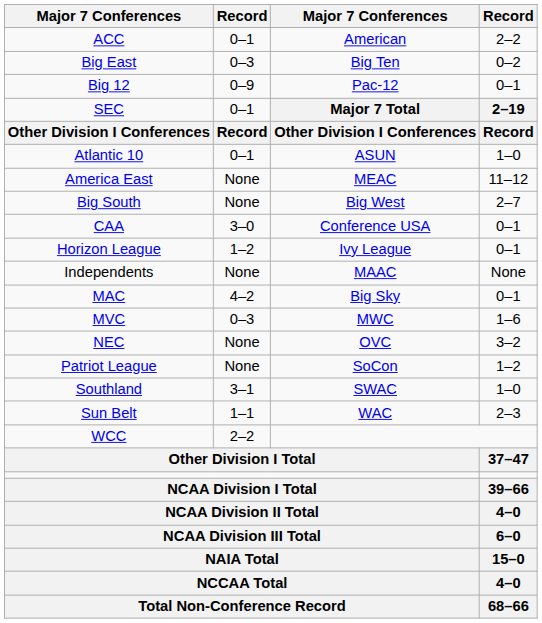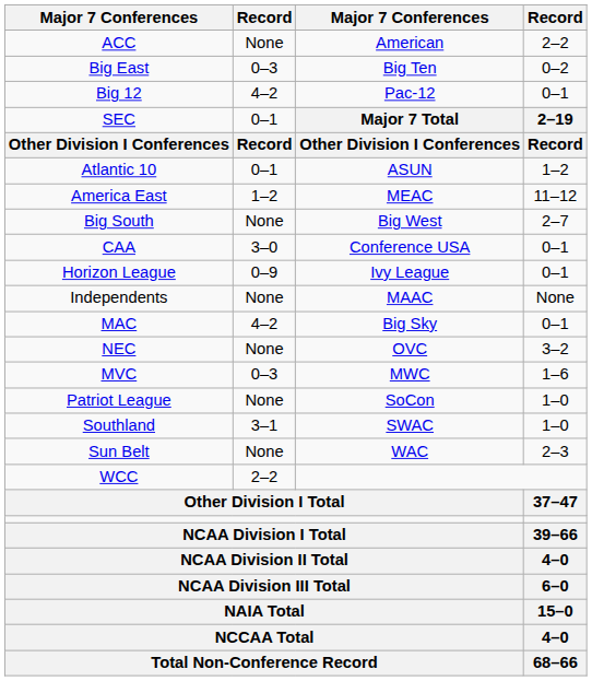 <table class="wikitable" style="text-align:center">
 <tr>
 <th>Major 7 Conferences</th>
 <th>Record</th>
 <th>Major 7 Conferences</th>
 <th>Record</th>
 </tr>
 <tr>
 <td><a href='#'>ACC</a></td>
-<td>0–1</td>
+<td>None</td>
 <td><a href='#'>American</a></td>
 <td>2–2</td>
 </tr>
 <tr>
 <td><a href='#'>Big East</a></td>
 <td>0–3</td>
 <td><a href='#'>Big Ten</a></td>
 <td>0–2</td>
 </tr>
 <tr>
 <td><a href='#'>Big 12</a></td>
-<td>0–9</td>
+<td>4–2</td>
 <td><a href='#'>Pac-12</a></td>
 <td>0–1</td>
 </tr>
 <tr>
 <td><a href='#'>SEC</a></td>
 <td>0–1</td>
 <th>Major 7 Total</th>
 <th>2–19</th>
 </tr>
 <tr>
 <th>Other Division I Conferences</th>
 <th>Record</th>
 <th>Other Division I Conferences</th>
 <th>Record</th>
 </tr>
 <tr>
 <td><a href='#'>Atlantic 10</a></td>
 <td>0–1</td>
 <td><a href='#'>ASUN</a></td>
-<td>1–0</td>
+<td>1–2</td>
 </tr>
 <tr>
 <td><a href='#'>America East</a></td>
-<td>None</td>
+<td>1–2</td>
 <td><a href='#'>MEAC</a></td>
 <td>11–12</td>
 </tr>
 <tr>
 <td><a href='#'>Big South</a></td>
 <td>None</td>
 <td><a href='#'>Big West</a></td>
 <td>2–7</td>
 </tr>
 <tr>
 <td><a href='#'>CAA</a></td>
 <td>3–0</td>
 <td><a href='#'>Conference USA</a></td>
 <td>0–1</td>
 </tr>
 <tr>
 <td><a href='#'>Horizon League</a></td>
-<td>1–2</td>
+<td>0–9</td>
 <td><a href='#'>Ivy League</a></td>
 <td>0–1</td>
 </tr>
 <tr>
 <td>Independents</td>
 <td>None</td>
 <td><a href='#'>MAAC</a></td>
 <td>None</td>
 </tr>
 <tr>
 <td><a href='#'>MAC</a></td>
 <td>4–2</td>
 <td><a href='#'>Big Sky</a></td>
 <td>0–1</td>
 </tr>
 <tr>
+<td><a href='#'>NEC</a></td>
+<td>None</td>
+<td><a href='#'>OVC</a></td>
+<td>3–2</td>
+</tr>
+<tr>
 <td><a href='#'>MVC</a></td>
 <td>0–3</td>
 <td><a href='#'>MWC</a></td>
 <td>1–6</td>
 </tr>
 <tr>
-<td><a href='#'>NEC</a></td>
-<td>None</td>
-<td><a href='#'>OVC</a></td>
-<td>3–2</td>
-</tr>
-<tr>
 <td><a href='#'>Patriot League</a></td>
 <td>None</td>
 <td><a href='#'>SoCon</a></td>
-<td>1–2</td>
+<td>1–0</td>
 </tr>
 <tr>
 <td><a href='#'>Southland</a></td>
 <td>3–1</td>
 <td><a href='#'>SWAC</a></td>
 <td>1–0</td>
 </tr>
 <tr>
 <td><a href='#'>Sun Belt</a></td>
-<td>1–1</td>
+<td>None</td>
 <td><a href='#'>WAC</a></td>
 <td>2–3</td>
 </tr>
 <tr>
 <td><a href='#'>WCC</a></td>
 <td>2–2</td>
 </tr>
 <tr>
 <th colspan="3">Other Division I Total</th>
 <th>37–47</th>
 </tr>
 <tr>
 <td colspan="3"></td>
 <td></td>
 </tr>
 <tr>
 <th colspan="3">NCAA Division I Total</th>
 <th>39–66</th>
 </tr>
 <tr>
 <th colspan="3">NCAA Division II Total</th>
 <th>4–0</th>
 </tr>
 <tr>
 <th colspan="3">NCAA Division III Total</th>
 <th>6–0</th>
 </tr>
 <tr>
 <th colspan="3">NAIA Total</th>
 <th>15–0</th>
 </tr>
 <tr>
 <th colspan="3">NCCAA Total</th>
 <th>4–0</th>
 </tr>
 <tr>
 <th colspan="3">Total Non-Conference Record</th>
 <th>68–66</th>
 </tr>
 </table>
